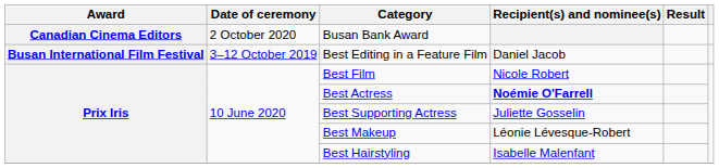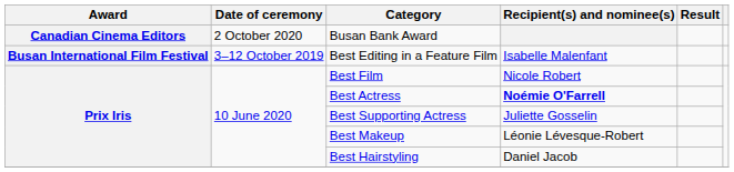 <table class="wikitable plainrowheaders sortable">
 <tr>
 <th scope="col">Award</th>
 <th scope="col">Date of ceremony</th>
 <th scope="col">Category</th>
 <th scope="col">Recipient(s) and nominee(s)</th>
 <th scope="col">Result</th>
 <th scope="col" class="unsortable"></th>
 </tr>
 <tr>
 <th scope="row"><a href='#'>Canadian Cinema Editors</a></th>
 <td>2 October 2020</td>
 <td>Busan Bank Award</td>
 <th></th>
 <td></td>
 <td></td>
 </tr>
 <tr>
 <th scope="row"><a href='#'>Busan International Film Festival</a></th>
 <td><a href='#'>3–12 October 2019</a></td>
 <td>Best Editing in a Feature Film</td>
-<td>Daniel Jacob</td>
+<td><a href='#'>Isabelle Malenfant</a></td>
 <td></td>
 <td></td>
 </tr>
 <tr>
 <th scope="row" rowspan=5><a href='#'>Prix Iris</a></th>
 <td rowspan="5"><a href='#'>10 June 2020</a></td>
 <td><a href='#'>Best Film</a></td>
 <td><a href='#'>Nicole Robert</a></td>
 <td></td>
 <td rowspan="5"></td>
 </tr>
 <tr>
 <td><a href='#'>Best Actress</a></td>
 <td><strong><a href='#'>Noémie O'Farrell</a></strong></td>
 <td></td>
 </tr>
 <tr>
 <td><a href='#'>Best Supporting Actress</a></td>
 <td><a href='#'>Juliette Gosselin</a></td>
 <td></td>
 </tr>
 <tr>
 <td><a href='#'>Best Makeup</a></td>
 <td>Léonie Lévesque-Robert</td>
 <td></td>
 </tr>
 <tr>
 <td><a href='#'>Best Hairstyling</a></td>
-<td><a href='#'>Isabelle Malenfant</a></td>
+<td>Daniel Jacob</td>
 <td></td>
 </tr>
 <tr>
 </tr>
 </table>
